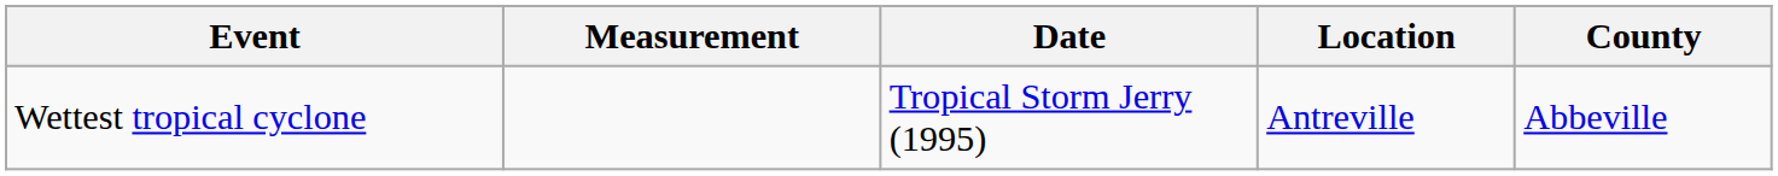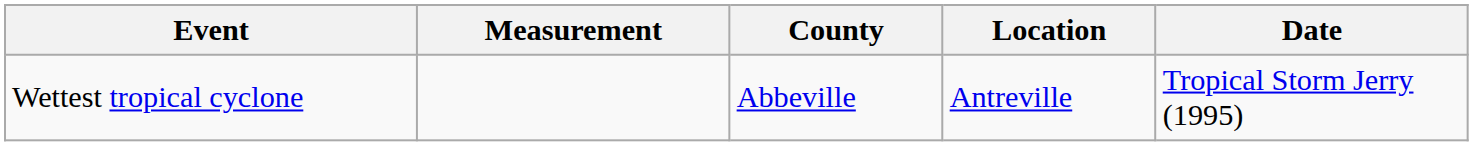 <table class="wikitable" style="font-size: 95%;" |>
 <tr>
 <th width="200">Event</th>
 <th width="150">Measurement</th>
+<th width = "100">County</th>
+<th width="100">Location</th>
 <th width="150">Date</th>
-<th width="100">Location</th>
-<th width = "100">County</th>
 </tr>
 <tr>
 <td>Wettest <a href='#'>tropical cyclone</a></td>
 <td></td>
+<td><a href='#'>Abbeville</a></td>
+<td><a href='#'>Antreville</a></td>
 <td><a href='#'>Tropical Storm Jerry</a><br>    (1995)</td>
-<td><a href='#'>Antreville</a></td>
-<td><a href='#'>Abbeville</a></td>
 </tr>
 </table>
